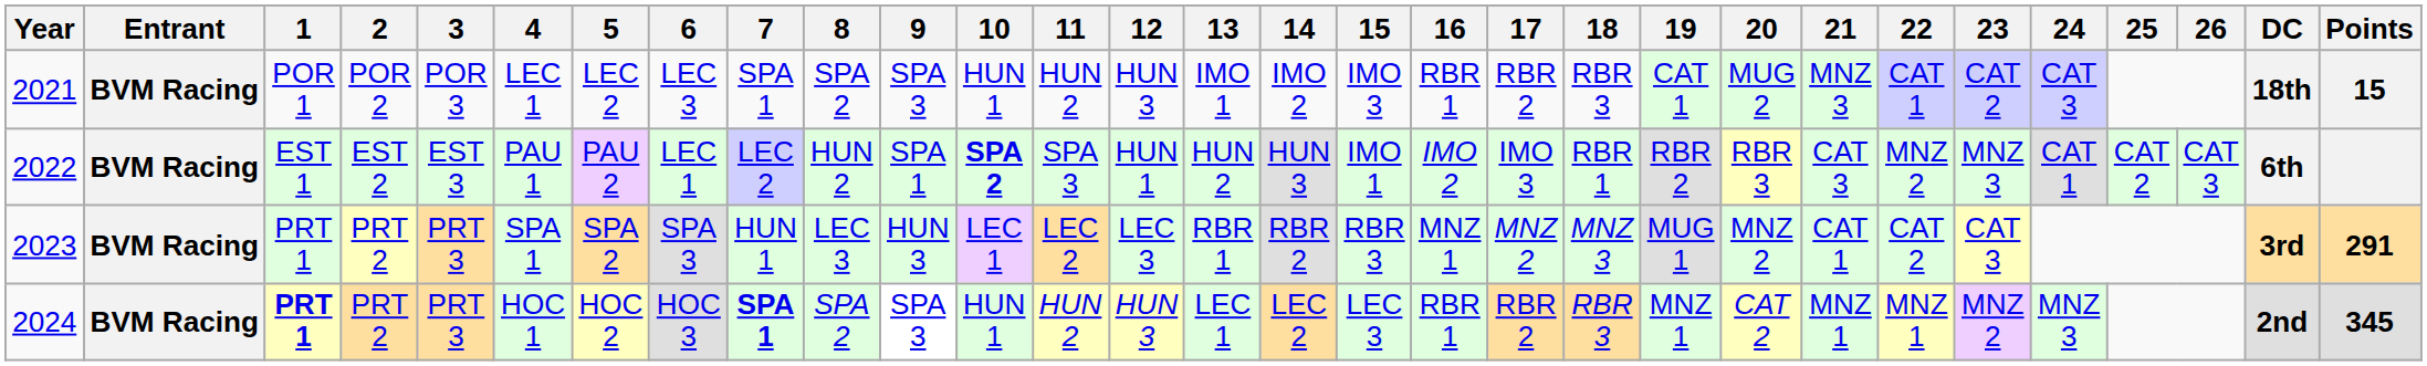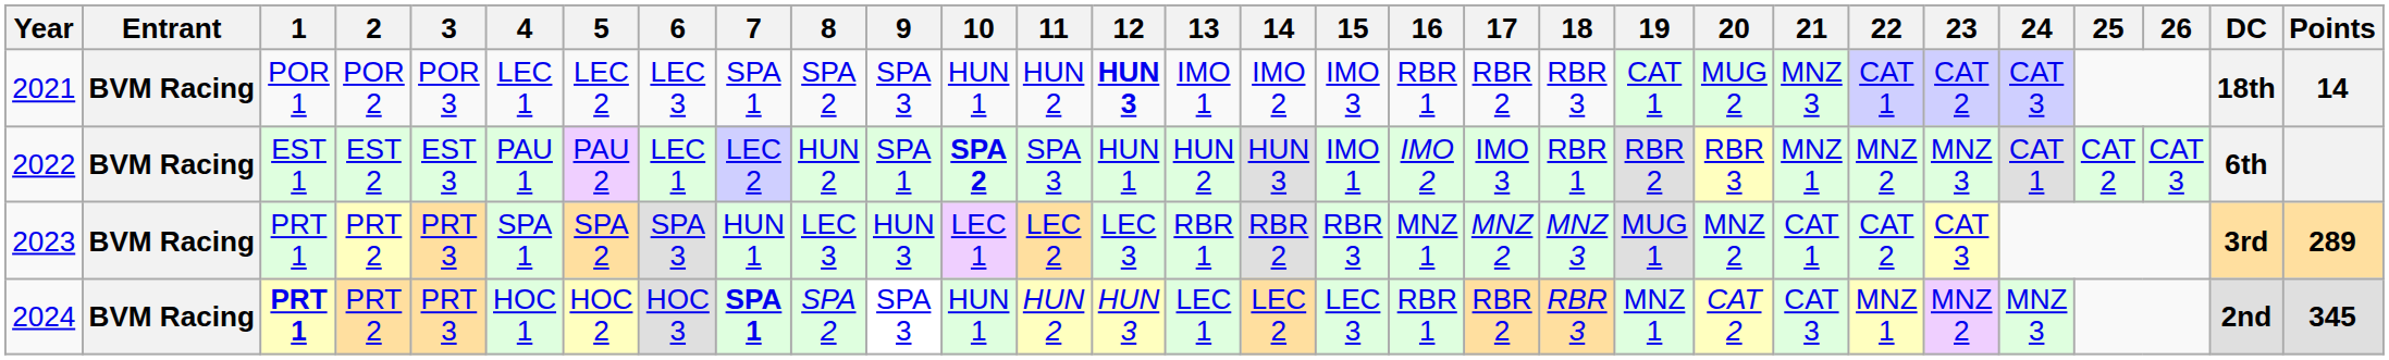 <table class="wikitable" style="text-align:center; font-size:85%">
 <tr>
 <th>Year</th>
 <th>Entrant</th>
 <th>1</th>
 <th>2</th>
 <th>3</th>
 <th>4</th>
 <th>5</th>
 <th>6</th>
 <th>7</th>
 <th>8</th>
 <th>9</th>
 <th>10</th>
 <th>11</th>
 <th>12</th>
 <th>13</th>
 <th>14</th>
 <th>15</th>
 <th>16</th>
 <th>17</th>
 <th>18</th>
 <th>19</th>
 <th>20</th>
 <th>21</th>
 <th>22</th>
 <th>23</th>
 <th>24</th>
 <th>25</th>
 <th>26</th>
 <th>DC</th>
 <th>Points</th>
 </tr>
 <tr>
 <td><a href='#'>2021</a></td>
 <th nowrap>BVM Racing</th>
 <td style="background:#;"><a href='#'>POR<br>1</a></td>
 <td style="background:#;"><a href='#'>POR<br>2</a></td>
 <td style="background:#;"><a href='#'>POR<br>3</a></td>
 <td style="background:#;"><a href='#'>LEC<br>1</a></td>
 <td style="background:#;"><a href='#'>LEC<br>2</a></td>
 <td style="background:#;"><a href='#'>LEC<br>3</a></td>
 <td style="background:#;"><a href='#'>SPA<br>1</a></td>
 <td style="background:#;"><a href='#'>SPA<br>2</a></td>
 <td style="background:#;"><a href='#'>SPA<br>3</a></td>
 <td style="background:#;"><a href='#'>HUN<br>1</a></td>
 <td style="background:#;"><a href='#'>HUN<br>2</a></td>
-<td style="background:#;"><a href='#'>HUN<br>3</a></td>
+<td style="background:#;"><strong><a href='#'>HUN<br>3</a></strong></td>
 <td style="background:#;"><a href='#'>IMO<br>1</a></td>
 <td style="background:#;"><a href='#'>IMO<br>2</a></td>
 <td style="background:#;"><a href='#'>IMO<br>3</a></td>
 <td style="background:#;"><a href='#'>RBR<br>1</a></td>
 <td style="background:#;"><a href='#'>RBR<br>2</a></td>
 <td style="background:#;"><a href='#'>RBR<br>3</a></td>
 <td style="background:#DFFFDF;"><a href='#'>CAT<br>1</a><br></td>
 <td style="background:#DFFFDF;"><a href='#'>MUG<br>2</a><br></td>
 <td style="background:#DFFFDF;"><a href='#'>MNZ<br>3</a><br></td>
 <td style="background:#CFCFFF;"><a href='#'>CAT<br>1</a><br></td>
 <td style="background:#CFCFFF;"><a href='#'>CAT<br>2</a><br></td>
 <td style="background:#CFCFFF;"><a href='#'>CAT<br>3</a><br></td>
 <td colspan=2></td>
 <th>18th</th>
-<th>15</th>
+<th>14</th>
 </tr>
 <tr>
 <td><a href='#'>2022</a></td>
 <th nowrap>BVM Racing</th>
 <td style="background:#DFFFDF;"><a href='#'>EST<br>1</a><br></td>
 <td style="background:#DFFFDF;"><a href='#'>EST<br>2</a><br></td>
 <td style="background:#DFFFDF;"><a href='#'>EST<br>3</a><br></td>
 <td style="background:#DFFFDF;"><a href='#'>PAU<br>1</a><br></td>
 <td style="background:#EFCFFF;"><a href='#'>PAU<br>2</a><br></td>
 <td style="background:#DFFFDF;"><a href='#'>LEC<br>1</a><br></td>
 <td style="background:#CFCFFF;"><a href='#'>LEC<br>2</a><br></td>
 <td style="background:#DFFFDF;"><a href='#'>HUN<br>2</a><br></td>
 <td style="background:#DFFFDF;"><a href='#'>SPA<br>1</a><br></td>
 <td style="background:#DFFFDF;"><strong><a href='#'>SPA<br>2</a><br></strong></td>
 <td style="background:#DFFFDF;"><a href='#'>SPA<br>3</a><br></td>
 <td style="background:#DFFFDF;"><a href='#'>HUN<br>1</a><br></td>
 <td style="background:#DFFFDF;"><a href='#'>HUN<br>2</a><br></td>
 <td style="background:#DFDFDF;"><a href='#'>HUN<br>3</a><br></td>
 <td style="background:#DFFFDF;"><a href='#'>IMO<br>1</a><br></td>
 <td style="background:#DFFFDF;"><em><a href='#'>IMO<br>2</a></em><br></td>
 <td style="background:#DFFFDF;"><a href='#'>IMO<br>3</a><br></td>
 <td style="background:#DFFFDF;"><a href='#'>RBR<br>1</a><br></td>
 <td style="background:#DFDFDF;"><a href='#'>RBR<br>2</a><br></td>
 <td style="background:#FFFFBF;"><a href='#'>RBR<br>3</a><br></td>
-<td style="background:#DFFFDF;"><a href='#'>CAT<br>3</a><br></td>
+<td style="background:#DFFFDF;"><a href='#'>MNZ<br>1</a><br></td>
 <td style="background:#DFFFDF;"><a href='#'>MNZ<br>2</a><br></td>
 <td style="background:#DFFFDF;"><a href='#'>MNZ<br>3</a><br></td>
 <td style="background:#DFDFDF;"><a href='#'>CAT<br>1</a><br></td>
 <td style="background:#DFFFDF;"><a href='#'>CAT<br>2</a><br></td>
 <td style="background:#DFFFDF;"><a href='#'>CAT<br>3</a><br></td>
 <th>6th</th>
 <th></th>
 </tr>
 <tr>
 <td><a href='#'>2023</a></td>
 <th nowrap>BVM Racing</th>
 <td style="background:#DFFFDF;"><a href='#'>PRT<br>1</a><br></td>
 <td style="background:#FFFFBF;"><a href='#'>PRT<br>2</a><br></td>
 <td style="background:#FFDF9F;"><a href='#'>PRT<br>3</a><br></td>
 <td style="background:#DFFFDF;"><a href='#'>SPA<br>1</a><br></td>
 <td style="background:#FFDF9F;"><a href='#'>SPA<br>2</a><br></td>
 <td style="background:#DFDFDF;"><a href='#'>SPA<br>3</a><br></td>
 <td style="background:#DFFFDF;"><a href='#'>HUN<br>1</a><br></td>
 <td style="background:#DFFFDF;"><a href='#'>LEC<br>3</a><br></td>
 <td style="background:#DFFFDF;"><a href='#'>HUN<br>3</a><br></td>
 <td style="background:#EFCFFF;"><a href='#'>LEC<br>1</a><br></td>
 <td style="background:#FFDF9F;"><a href='#'>LEC<br>2</a><br></td>
 <td style="background:#DFFFDF;"><a href='#'>LEC<br>3</a><br></td>
 <td style="background:#DFFFDF;"><a href='#'>RBR<br>1</a><br></td>
 <td style="background:#DFDFDF;"><a href='#'>RBR<br>2</a><br></td>
 <td style="background:#DFFFDF;"><a href='#'>RBR<br>3</a><br></td>
 <td style="background:#DFFFDF;"><a href='#'>MNZ<br>1</a><br></td>
 <td style="background:#DFFFDF;"><em><a href='#'>MNZ<br>2</a></em><br></td>
 <td style="background:#DFFFDF;"><em><a href='#'>MNZ<br>3</a></em><br></td>
 <td style="background:#DFDFDF;"><a href='#'>MUG<br>1</a><br></td>
 <td style="background:#DFFFDF;"><a href='#'>MNZ<br>2</a><br></td>
 <td style="background:#DFFFDF;"><a href='#'>CAT<br>1</a><br></td>
 <td style="background:#DFFFDF;"><a href='#'>CAT<br>2</a><br></td>
 <td style="background:#FFFFBF;"><a href='#'>CAT<br>3</a><br></td>
 <td colspan=3></td>
 <th style="background:#FFDF9F;">3rd</th>
-<th style="background:#FFDF9F;">291</th>
+<th style="background:#FFDF9F;">289</th>
 </tr>
 <tr>
 <td><a href='#'>2024</a></td>
 <th nowrap>BVM Racing</th>
 <td style="background:#FFFFBF;"><strong><a href='#'>PRT<br>1</a></strong><br></td>
 <td style="background:#FFDF9F;"><a href='#'>PRT<br>2</a><br></td>
 <td style="background:#FFDF9F;"><a href='#'>PRT<br>3</a><br></td>
 <td style="background:#DFFFDF;"><a href='#'>HOC<br>1</a><br></td>
 <td style="background:#FFFFBF;"><a href='#'>HOC<br>2</a><br></td>
 <td style="background:#DFDFDF;"><a href='#'>HOC<br>3</a><br></td>
 <td style="background:#DFFFDF;"><strong><a href='#'>SPA<br>1</a></strong><br></td>
 <td style="background:#DFFFDF;"><em><a href='#'>SPA<br>2</a></em><br></td>
 <td style="background:#FFFFFF;"><a href='#'>SPA<br>3</a><br></td>
 <td style="background:#DFFFDF;"><a href='#'>HUN<br>1</a><br></td>
 <td style="background:#FFFFBF;"><em><a href='#'>HUN<br>2</a></em><br></td>
 <td style="background:#FFFFBF;"><em><a href='#'>HUN<br>3</a></em><br></td>
 <td style="background:#DFFFDF;"><a href='#'>LEC<br>1</a><br></td>
 <td style="background:#FFDF9F;"><a href='#'>LEC<br>2</a><br></td>
 <td style="background:#DFFFDF;"><a href='#'>LEC<br>3</a><br></td>
 <td style="background:#DFFFDF;"><a href='#'>RBR<br>1</a><br></td>
 <td style="background:#FFDF9F;"><a href='#'>RBR<br>2</a><br></td>
 <td style="background:#FFDF9F;"><em><a href='#'>RBR<br>3</a></em><br></td>
 <td style="background:#DFFFDF;"><a href='#'>MNZ<br>1</a><br></td>
 <td style="background:#FFFFBF;"><em><a href='#'>CAT<br>2</a></em><br></td>
-<td style="background:#DFFFDF;"><a href='#'>MNZ<br>1</a><br></td>
+<td style="background:#DFFFDF;"><a href='#'>CAT<br>3</a><br></td>
 <td style="background:#FFFFBF;"><a href='#'>MNZ<br>1</a><br></td>
 <td style="background:#EFCFFF;"><a href='#'>MNZ<br>2</a><br></td>
 <td style="background:#DFFFDF;"><a href='#'>MNZ<br>3</a><br></td>
 <td colspan=2></td>
 <th style="background:#DFDFDF;">2nd</th>
 <th style="background:#DFDFDF;">345</th>
 </tr>
 </table>
